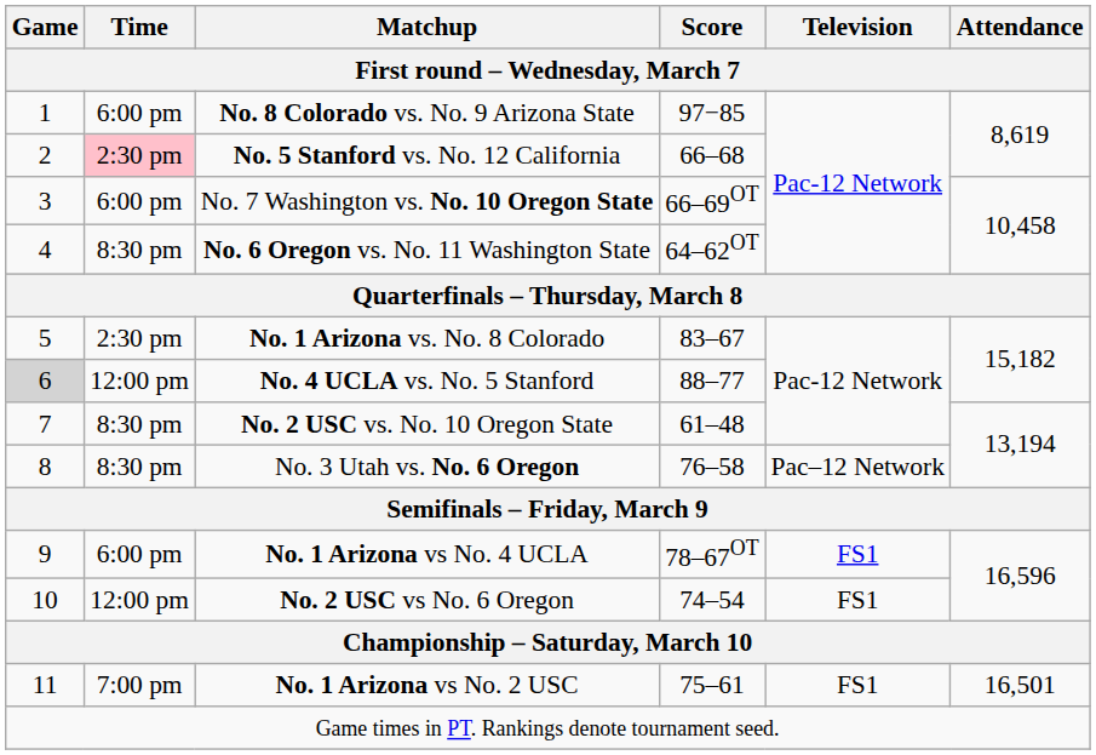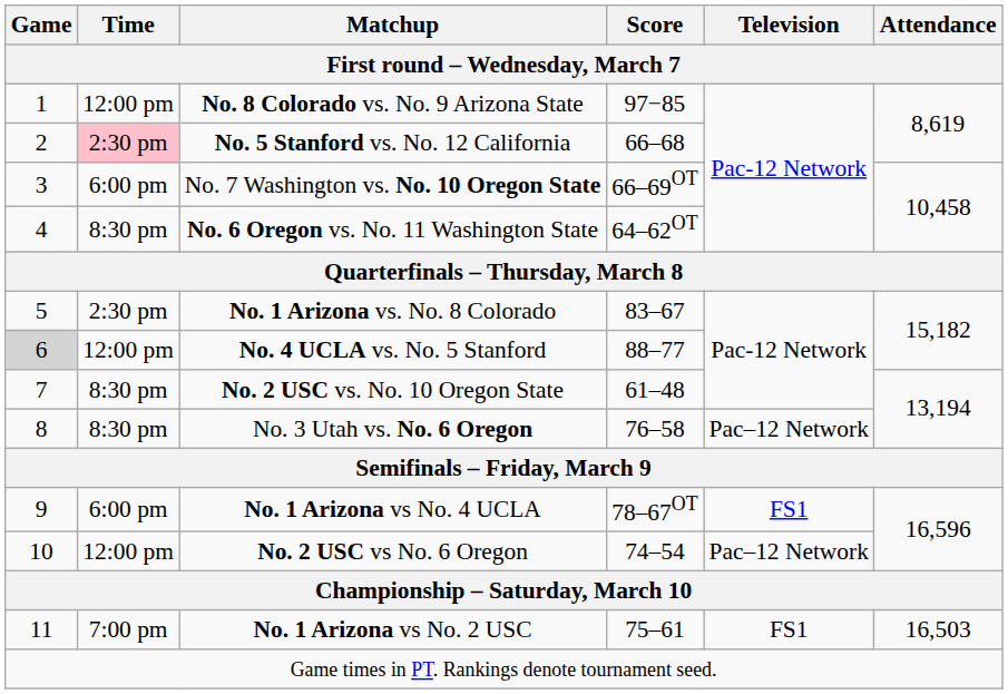 <table class="wikitable" style="font-size: 95%; text-align:center">
 <tr>
 <th>Game</th>
 <th>Time</th>
 <th>Matchup</th>
 <th>Score</th>
 <th>Television</th>
 <th>Attendance</th>
 </tr>
 <tr>
 <th colspan=6>First round – Wednesday, March 7</th>
 </tr>
 <tr>
 <td>1</td>
-<td>6:00 pm</td>
+<td>12:00 pm</td>
 <td><strong>No. 8 Colorado</strong> vs. No. 9 Arizona State</td>
 <td>97−85</td>
 <td rowspan=4><a href='#'>Pac-12 Network</a></td>
 <td rowspan=2>8,619</td>
 </tr>
 <tr>
 <td>2</td>
 <td style="background: pink;">2:30 pm</td>
 <td><strong>No. 5 Stanford</strong> vs. No. 12 California</td>
 <td>66–68</td>
 </tr>
 <tr>
 <td>3</td>
 <td>6:00 pm</td>
 <td>No. 7 Washington vs. <strong>No. 10 Oregon State</strong></td>
 <td>66–69<sup>OT</sup></td>
 <td rowspan=2>10,458</td>
 </tr>
 <tr>
 <td>4</td>
 <td>8:30 pm</td>
 <td><strong>No. 6 Oregon</strong> vs. No. 11 Washington State</td>
 <td>64–62<sup>OT</sup></td>
 </tr>
 <tr>
 <th colspan=6>Quarterfinals – Thursday, March 8</th>
 </tr>
 <tr>
 <td>5</td>
 <td>2:30 pm</td>
 <td><strong>No. 1 Arizona</strong> vs. No. 8 Colorado</td>
 <td>83–67</td>
 <td rowspan=3>Pac-12 Network</td>
 <td rowspan=2>15,182</td>
 </tr>
 <tr>
 <td style="background: lightgrey;">6</td>
 <td>12:00 pm</td>
 <td><strong>No. 4 UCLA</strong> vs. No. 5 Stanford</td>
 <td>88–77</td>
 </tr>
 <tr>
 <td>7</td>
 <td>8:30 pm</td>
 <td><strong>No. 2 USC</strong> vs. No. 10 Oregon State</td>
 <td>61–48</td>
 <td rowspan=2>13,194</td>
 </tr>
 <tr>
 <td>8</td>
 <td>8:30 pm</td>
 <td>No. 3 Utah vs. <strong>No. 6 Oregon</strong></td>
 <td>76–58</td>
 <td>Pac–12 Network</td>
 </tr>
 <tr>
 <th colspan=6>Semifinals – Friday, March 9</th>
 </tr>
 <tr>
 <td>9</td>
 <td>6:00 pm</td>
 <td><strong>No. 1 Arizona</strong> vs No. 4 UCLA</td>
 <td>78–67<sup>OT</sup></td>
 <td><a href='#'>FS1</a></td>
 <td rowspan=2>16,596</td>
 </tr>
 <tr>
 <td>10</td>
 <td>12:00 pm</td>
 <td><strong>No. 2 USC</strong> vs No. 6 Oregon</td>
 <td>74–54</td>
-<td>FS1</td>
+<td>Pac–12 Network</td>
 </tr>
 <tr>
 <th colspan=6>Championship – Saturday, March 10</th>
 </tr>
 <tr>
 <td>11</td>
 <td>7:00 pm</td>
 <td><strong>No. 1 Arizona</strong> vs No. 2 USC</td>
 <td>75–61</td>
 <td>FS1</td>
-<td>16,501</td>
+<td>16,503</td>
 </tr>
 <tr>
 <td colspan=6><small>Game times in <a href='#'>PT</a>. Rankings denote tournament seed.</small></td>
 </tr>
 </table>
